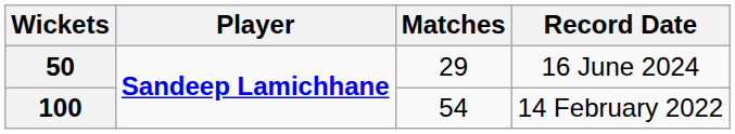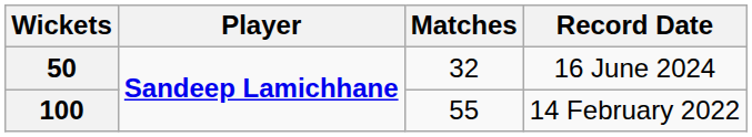 <table class="wikitable plainrowheaders sortable" style="text-align:center;">
 <tr>
 <th scope="col" style="text-align:center;">Wickets</th>
 <th scope="col" style="text-align:center;">Player</th>
 <th scope="col" style="text-align:center;">Matches</th>
 <th scope="col" style="text-align:center;">Record Date</th>
 </tr>
 <tr>
 <th scope="row" style="text-align:center;">50</th>
 <td rowspan=2><strong><a href='#'>Sandeep Lamichhane</a></strong></td>
-<td>29</td>
+<td>32</td>
 <td>16 June 2024</td>
 </tr>
 <tr>
 <th scope="row" style="text-align:center;">100</th>
-<td>54</td>
+<td>55</td>
 <td>14 February 2022</td>
 </tr>
 </table>
